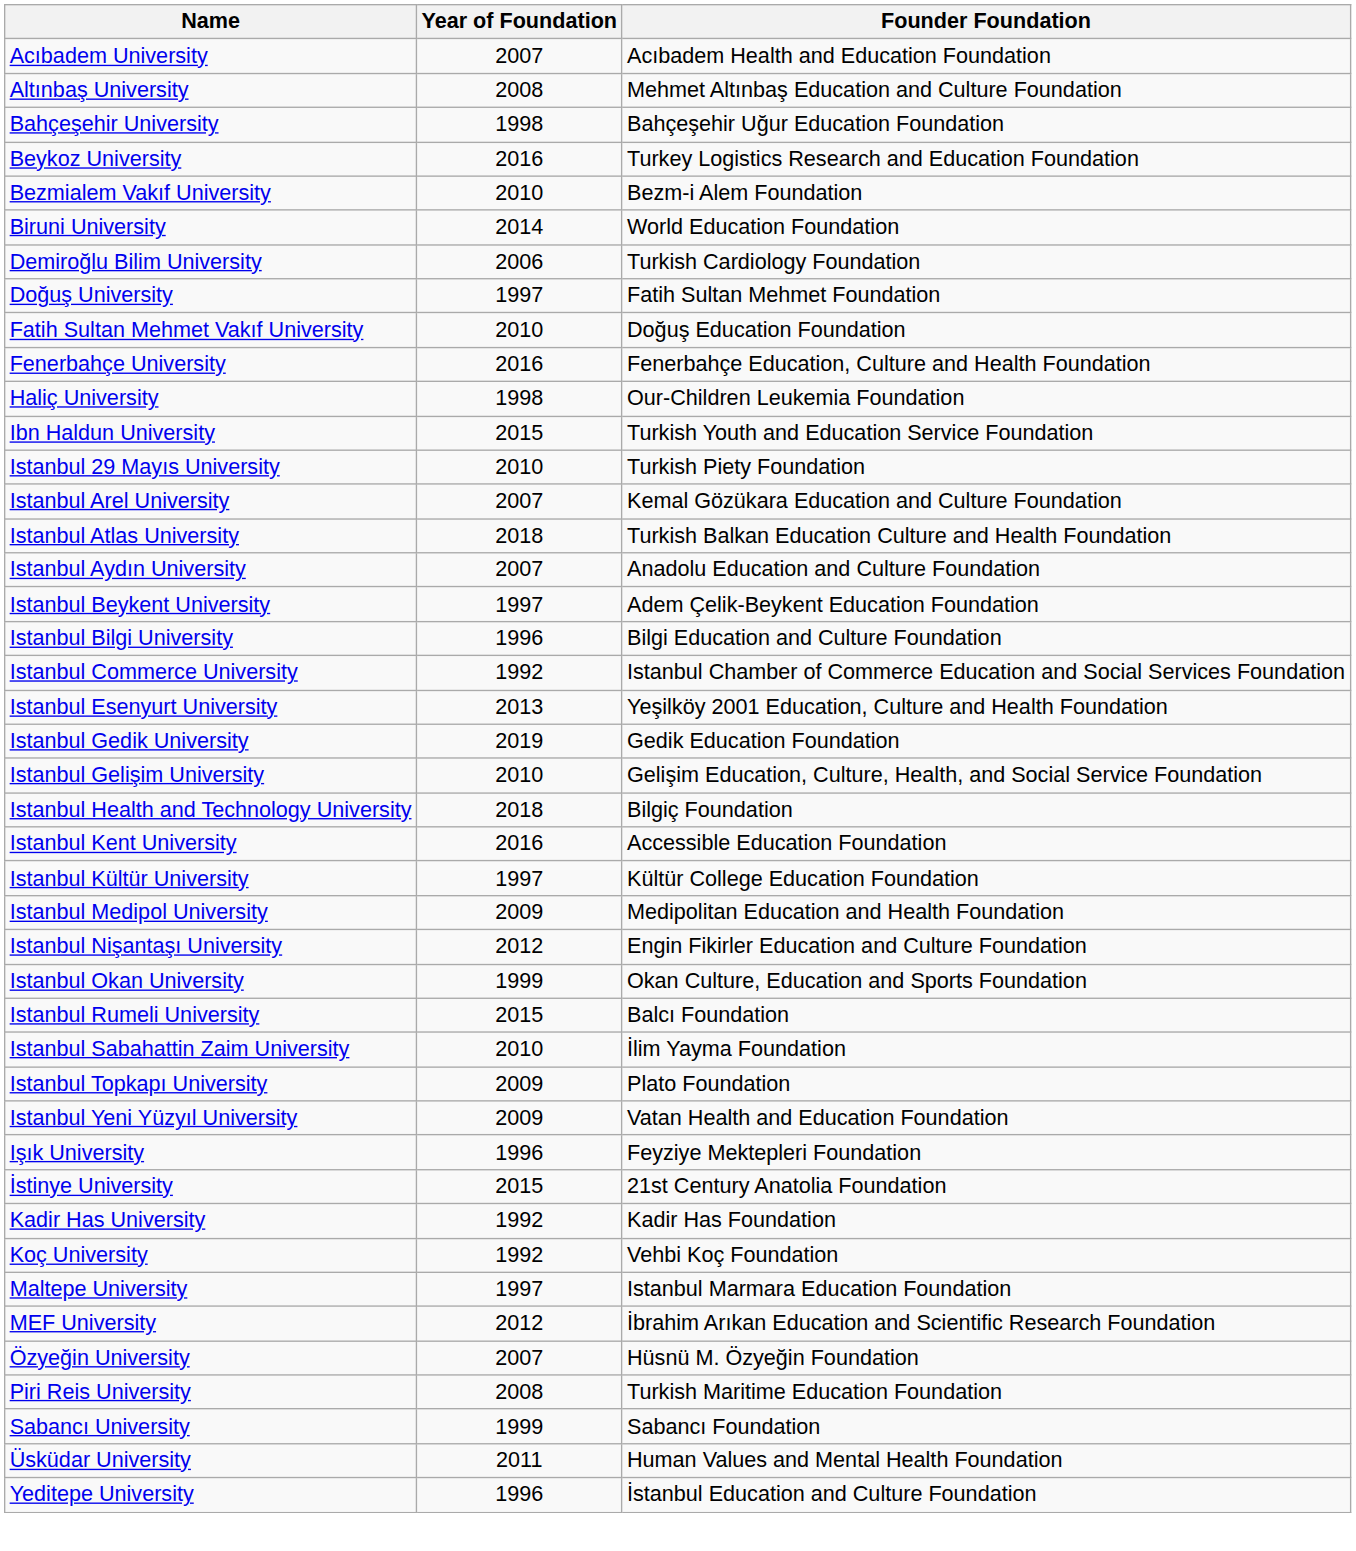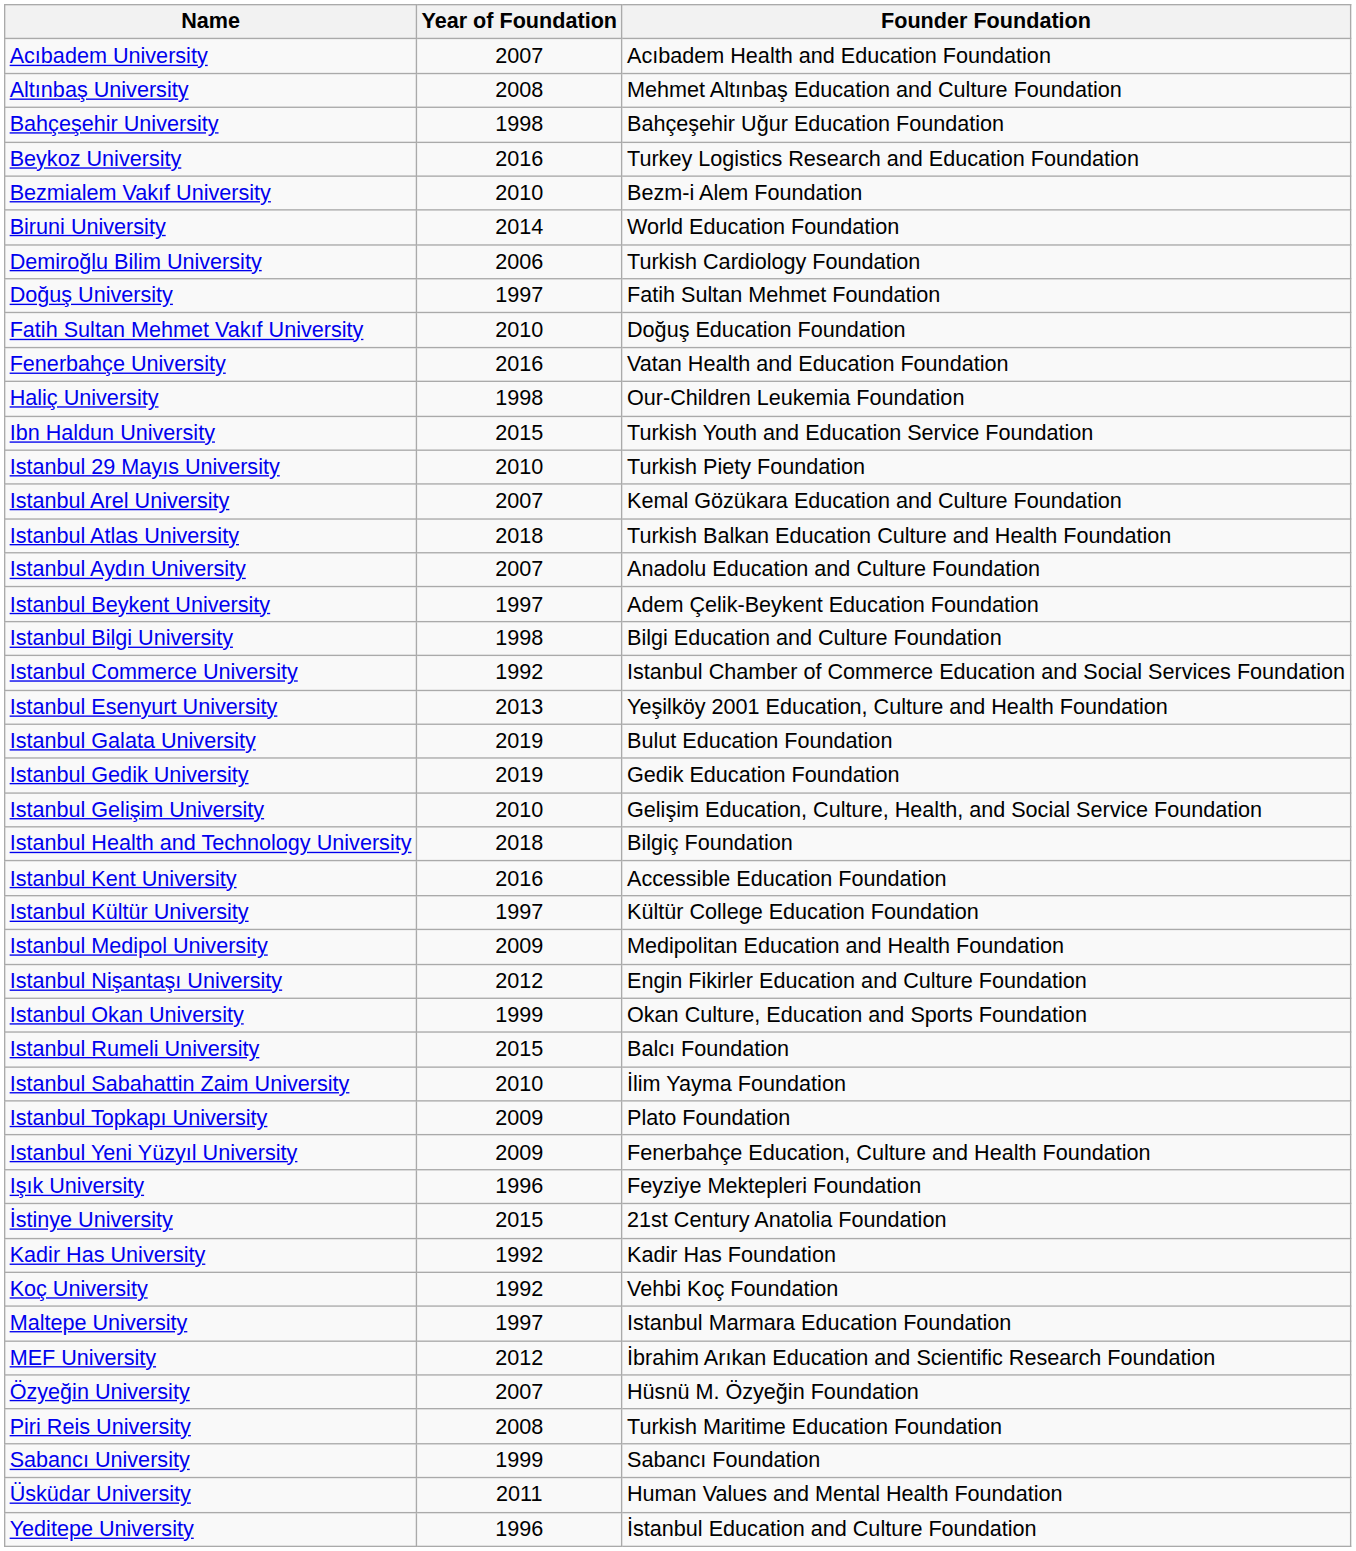 <table class="wikitable sortable">
 <tr>
 <th>Name</th>
 <th>Year of Foundation</th>
 <th>Founder Foundation</th>
 </tr>
 <tr>
 <td><a href='#'>Acıbadem University</a></td>
 <td align="center">2007</td>
 <td>Acıbadem Health and Education Foundation</td>
 </tr>
 <tr>
 <td><a href='#'>Altınbaş University</a></td>
 <td align="center">2008</td>
 <td>Mehmet Altınbaş Education and Culture Foundation</td>
 </tr>
 <tr>
 <td><a href='#'>Bahçeşehir University</a></td>
 <td align="center">1998</td>
 <td>Bahçeşehir Uğur Education Foundation</td>
 </tr>
 <tr>
 <td><a href='#'>Beykoz University</a></td>
 <td align="center">2016</td>
 <td>Turkey Logistics Research and Education Foundation</td>
 </tr>
 <tr>
 <td><a href='#'>Bezmialem Vakıf University</a></td>
 <td align="center">2010</td>
 <td>Bezm-i Alem Foundation</td>
 </tr>
 <tr>
 <td><a href='#'>Biruni University</a></td>
 <td align="center">2014</td>
 <td>World Education Foundation</td>
 </tr>
 <tr>
 <td><a href='#'>Demiroğlu Bilim University</a></td>
 <td align="center">2006</td>
 <td>Turkish Cardiology Foundation</td>
 </tr>
 <tr>
 <td><a href='#'>Doğuş University</a></td>
 <td align="center">1997</td>
 <td>Fatih Sultan Mehmet Foundation</td>
 </tr>
 <tr>
 <td><a href='#'>Fatih Sultan Mehmet Vakıf University</a></td>
 <td align="center">2010</td>
 <td>Doğuş Education Foundation</td>
 </tr>
 <tr>
 <td><a href='#'>Fenerbahçe University</a></td>
 <td align="center">2016</td>
-<td>Fenerbahçe Education, Culture and Health Foundation</td>
+<td>Vatan Health and Education Foundation</td>
 </tr>
 <tr>
 <td><a href='#'>Haliç University</a></td>
 <td align="center">1998</td>
 <td>Our-Children Leukemia Foundation</td>
 </tr>
 <tr>
 <td><a href='#'>Ibn Haldun University</a></td>
 <td align="center">2015</td>
 <td>Turkish Youth and Education Service Foundation</td>
 </tr>
 <tr>
 <td><a href='#'>Istanbul 29 Mayıs University</a></td>
 <td align="center">2010</td>
 <td>Turkish Piety Foundation</td>
 </tr>
 <tr>
 <td><a href='#'>Istanbul Arel University</a></td>
 <td align="center">2007</td>
 <td>Kemal Gözükara Education and Culture Foundation</td>
 </tr>
 <tr>
 <td><a href='#'>Istanbul Atlas University</a></td>
 <td align="center">2018</td>
 <td>Turkish Balkan Education Culture and Health Foundation</td>
 </tr>
 <tr>
 <td><a href='#'>Istanbul Aydın University</a></td>
 <td align="center">2007</td>
 <td>Anadolu Education and Culture Foundation</td>
 </tr>
 <tr>
 <td><a href='#'>Istanbul Beykent University</a></td>
 <td align="center">1997</td>
 <td>Adem Çelik-Beykent Education Foundation</td>
 </tr>
 <tr>
 <td><a href='#'>Istanbul Bilgi University</a></td>
-<td align="center">1996</td>
+<td align="center">1998</td>
 <td>Bilgi Education and Culture Foundation</td>
 </tr>
 <tr>
 <td><a href='#'>Istanbul Commerce University</a></td>
 <td align="center">1992</td>
 <td>Istanbul Chamber of Commerce Education and Social Services Foundation</td>
 </tr>
 <tr>
 <td><a href='#'>Istanbul Esenyurt University</a></td>
 <td align="center">2013</td>
 <td>Yeşilköy 2001 Education, Culture and Health Foundation</td>
+</tr>
+<tr>
+<td><a href='#'>Istanbul Galata University</a></td>
+<td align="center">2019</td>
+<td>Bulut Education Foundation</td>
 </tr>
 <tr>
 <td><a href='#'>Istanbul Gedik University</a></td>
 <td align="center">2019</td>
 <td>Gedik Education Foundation</td>
 </tr>
 <tr>
 <td><a href='#'>Istanbul Gelişim University</a></td>
 <td align="center">2010</td>
 <td>Gelişim Education, Culture, Health, and Social Service Foundation</td>
 </tr>
 <tr>
 <td><a href='#'>Istanbul Health and Technology University</a></td>
 <td align="center">2018</td>
 <td>Bilgiç Foundation</td>
 </tr>
 <tr>
 <td><a href='#'>Istanbul Kent University</a></td>
 <td align="center">2016</td>
 <td>Accessible Education Foundation</td>
 </tr>
 <tr>
 <td><a href='#'>Istanbul Kültür University</a></td>
 <td align="center">1997</td>
 <td>Kültür College Education Foundation</td>
 </tr>
 <tr>
 <td><a href='#'>Istanbul Medipol University</a></td>
 <td align="center">2009</td>
 <td>Medipolitan Education and Health Foundation</td>
 </tr>
 <tr>
 <td><a href='#'>Istanbul Nişantaşı University</a></td>
 <td align="center">2012</td>
 <td>Engin Fikirler Education and Culture Foundation</td>
 </tr>
 <tr>
 <td><a href='#'>Istanbul Okan University</a></td>
 <td align="center">1999</td>
 <td>Okan Culture, Education and Sports Foundation</td>
 </tr>
 <tr>
 <td><a href='#'>Istanbul Rumeli University</a></td>
 <td align="center">2015</td>
 <td>Balcı Foundation</td>
 </tr>
 <tr>
 <td><a href='#'>Istanbul Sabahattin Zaim University</a></td>
 <td align="center">2010</td>
 <td>İlim Yayma Foundation</td>
 </tr>
 <tr>
 <td><a href='#'>Istanbul Topkapı University</a></td>
 <td align="center">2009</td>
 <td>Plato Foundation</td>
 </tr>
 <tr>
 <td><a href='#'>Istanbul Yeni Yüzyıl University</a></td>
 <td align="center">2009</td>
-<td>Vatan Health and Education Foundation</td>
+<td>Fenerbahçe Education, Culture and Health Foundation</td>
 </tr>
 <tr>
 <td><a href='#'>Işık University</a></td>
 <td align="center">1996</td>
 <td>Feyziye Mektepleri Foundation</td>
 </tr>
 <tr>
 <td><a href='#'>İstinye University</a></td>
 <td align="center">2015</td>
 <td>21st Century Anatolia Foundation</td>
 </tr>
 <tr>
 <td><a href='#'>Kadir Has University</a></td>
 <td align="center">1992</td>
 <td>Kadir Has Foundation</td>
 </tr>
 <tr>
 <td><a href='#'>Koç University</a></td>
 <td align="center">1992</td>
 <td>Vehbi Koç Foundation</td>
 </tr>
 <tr>
 <td><a href='#'>Maltepe University</a></td>
 <td align="center">1997</td>
 <td>Istanbul Marmara Education Foundation</td>
 </tr>
 <tr>
 <td><a href='#'>MEF University</a></td>
 <td align="center">2012</td>
 <td>İbrahim Arıkan Education and Scientific Research Foundation</td>
 </tr>
 <tr>
 <td><a href='#'>Özyeğin University</a></td>
 <td align="center">2007</td>
 <td>Hüsnü M. Özyeğin Foundation</td>
 </tr>
 <tr>
 <td><a href='#'>Piri Reis University</a></td>
 <td align="center">2008</td>
 <td>Turkish Maritime Education Foundation</td>
 </tr>
 <tr>
 <td><a href='#'>Sabancı University</a></td>
 <td align="center">1999</td>
 <td>Sabancı Foundation</td>
 </tr>
 <tr>
 <td><a href='#'>Üsküdar University</a></td>
 <td align="center">2011</td>
 <td>Human Values and Mental Health Foundation</td>
 </tr>
 <tr>
 <td><a href='#'>Yeditepe University</a></td>
 <td align="center">1996</td>
 <td>İstanbul Education and Culture Foundation</td>
 </tr>
 </table>
